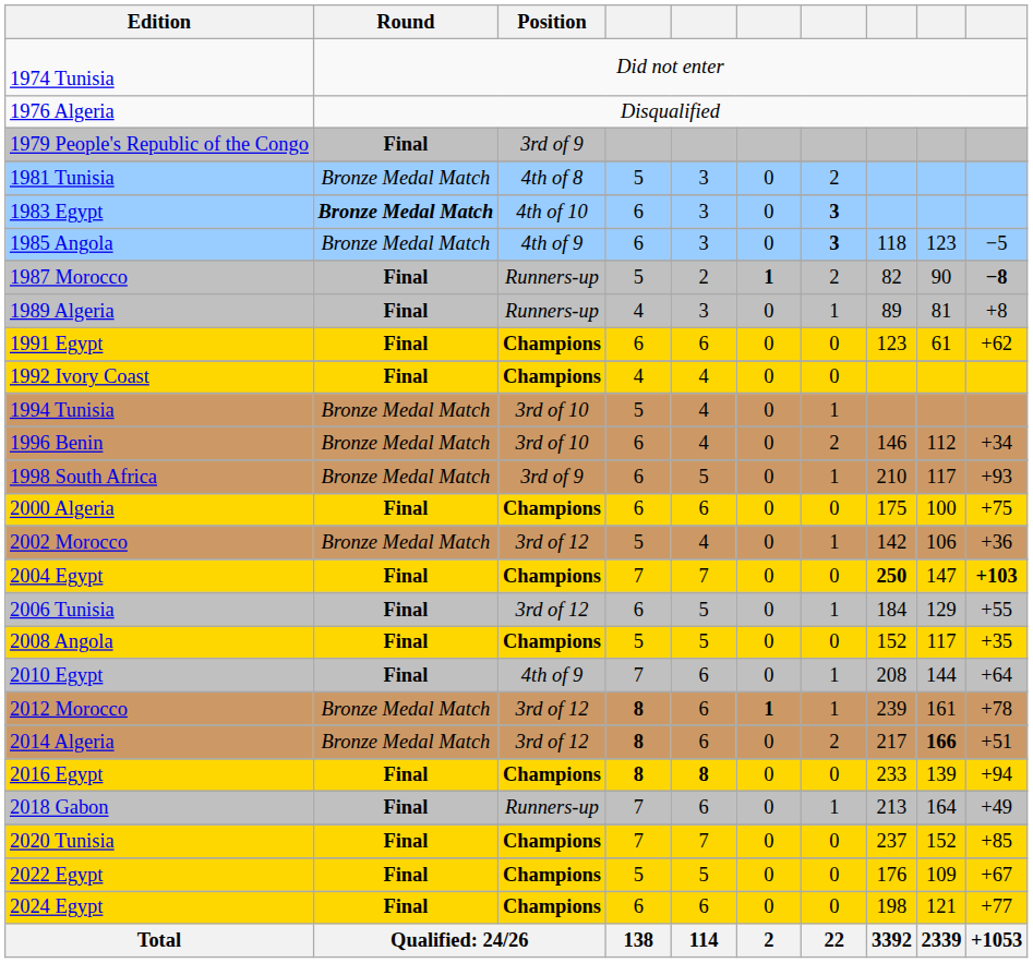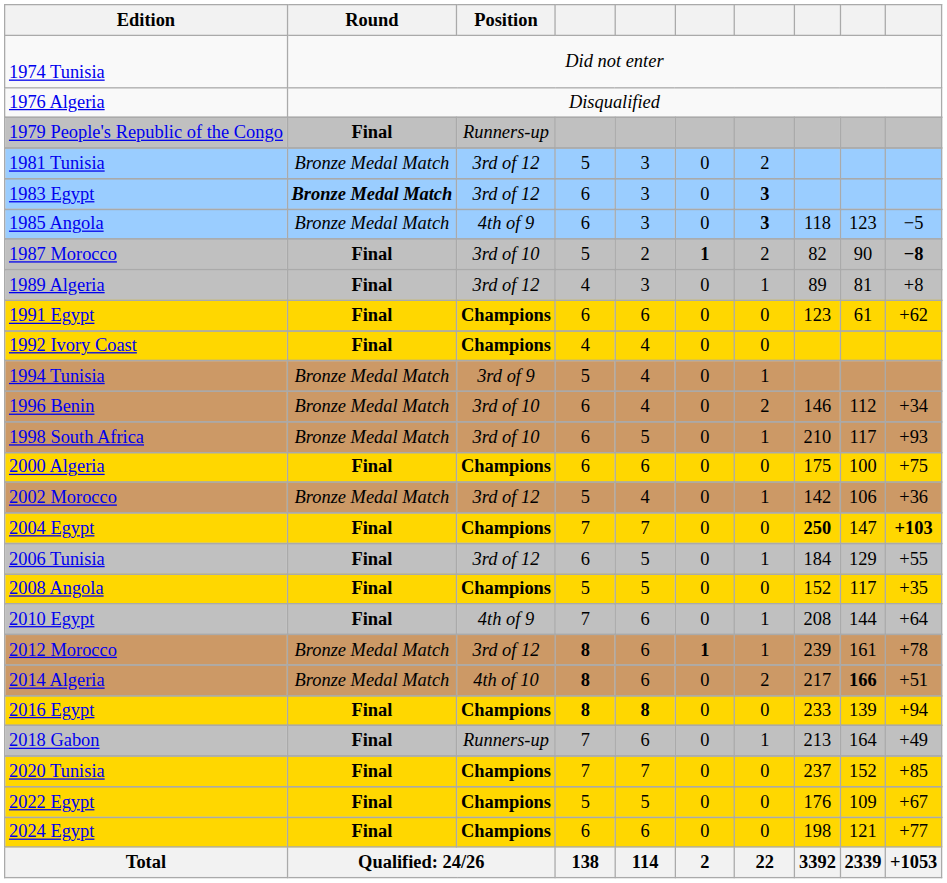 <table class="wikitable sortable" style="text-align: center;font-size:90%;">
 <tr>
 <th scope="col">Edition</th>
 <th scope="col">Round</th>
 <th scope="col">Position</th>
 <th scope="col" width="40"></th>
 <th scope="col" width="40"></th>
 <th scope="col" width="40"></th>
 <th scope="col" width="40"></th>
 <th></th>
 <th></th>
 <th></th>
 </tr>
 <tr>
 <td style="text-align: left;"><br> <a href='#'>1974 Tunisia</a></td>
 <td colspan="9"><em>Did not enter</em></td>
 </tr>
 <tr>
 <td style="text-align: left;"> <a href='#'>1976 Algeria</a></td>
 <td colspan="9"><em>Disqualified</em></td>
 </tr>
 <tr>
 </tr>
 <tr bgcolor=silver>
 <td style="text-align: left;"> <a href='#'>1979 People's Republic of the Congo</a></td>
 <td><strong>Final</strong></td>
-<td><em>3rd of 9</em></td>
+<td><em>Runners-up</em></td>
 <td></td>
 <td></td>
 <td></td>
 <td></td>
 <td></td>
 <td></td>
 <td></td>
 </tr>
 <tr>
 </tr>
 <tr bgcolor="#9acdff">
 <td style="text-align: left;"> <a href='#'>1981 Tunisia</a></td>
 <td><em>Bronze Medal Match</em></td>
-<td><em>4th of 8</em></td>
+<td><em>3rd of 12</em></td>
 <td>5</td>
 <td>3</td>
 <td>0</td>
 <td>2</td>
 <td></td>
 <td></td>
 <td></td>
 </tr>
 <tr>
 </tr>
 <tr bgcolor="#9acdff">
 <td style="text-align: left;"> <a href='#'>1983 Egypt</a></td>
 <td><strong><em>Bronze Medal Match</em></strong></td>
-<td><em>4th of 10</em></td>
+<td><em>3rd of 12</em></td>
 <td>6</td>
 <td>3</td>
 <td>0</td>
 <td><strong>3</strong></td>
 <td></td>
 <td></td>
 <td></td>
 </tr>
 <tr>
 </tr>
 <tr bgcolor="#9acdff">
 <td style="text-align: left;"> <a href='#'>1985 Angola</a></td>
 <td><em>Bronze Medal Match</em></td>
 <td><em>4th of 9</em></td>
 <td>6</td>
 <td>3</td>
 <td>0</td>
 <td><strong>3</strong></td>
 <td>118</td>
 <td>123</td>
 <td>−5</td>
 </tr>
 <tr>
 </tr>
 <tr bgcolor=silver>
 <td style="text-align: left;"> <a href='#'>1987 Morocco</a></td>
 <td><strong>Final</strong></td>
-<td><em>Runners-up</em></td>
+<td><em>3rd of 10</em></td>
 <td>5</td>
 <td>2</td>
 <td><strong>1</strong></td>
 <td>2</td>
 <td>82</td>
 <td>90</td>
 <td><strong>−8</strong></td>
 </tr>
 <tr>
 </tr>
 <tr bgcolor=silver>
 <td style="text-align: left;"> <a href='#'>1989 Algeria</a></td>
 <td><strong>Final</strong></td>
-<td><em>Runners-up</em></td>
+<td><em>3rd of 12</em></td>
 <td>4</td>
 <td>3</td>
 <td>0</td>
 <td>1</td>
 <td>89</td>
 <td>81</td>
 <td>+8</td>
 </tr>
 <tr>
 </tr>
 <tr bgcolor=gold>
 <td style="text-align: left;"> <a href='#'>1991 Egypt</a></td>
 <td><strong>Final</strong></td>
 <td><strong>Champions</strong></td>
 <td>6</td>
 <td>6</td>
 <td>0</td>
 <td>0</td>
 <td>123</td>
 <td>61</td>
 <td>+62</td>
 </tr>
 <tr>
 </tr>
 <tr bgcolor=gold>
 <td style="text-align: left;"> <a href='#'>1992 Ivory Coast</a></td>
 <td><strong>Final</strong></td>
 <td><strong>Champions</strong></td>
 <td>4</td>
 <td>4</td>
 <td>0</td>
 <td>0</td>
 <td></td>
 <td></td>
 <td></td>
 </tr>
 <tr>
 </tr>
 <tr bgcolor="#cc9966">
 <td style="text-align: left;"> <a href='#'>1994 Tunisia</a></td>
 <td><em>Bronze Medal Match</em></td>
-<td><em>3rd of 10</em></td>
+<td><em>3rd of 9</em></td>
 <td>5</td>
 <td>4</td>
 <td>0</td>
 <td>1</td>
 <td></td>
 <td></td>
 <td></td>
 </tr>
 <tr>
 </tr>
 <tr bgcolor="#cc9966">
 <td style="text-align: left;"> <a href='#'>1996 Benin</a></td>
 <td><em>Bronze Medal Match</em></td>
 <td><em>3rd of 10</em></td>
 <td>6</td>
 <td>4</td>
 <td>0</td>
 <td>2</td>
 <td>146</td>
 <td>112</td>
 <td>+34</td>
 </tr>
 <tr>
 </tr>
 <tr bgcolor="#cc9966">
 <td style="text-align: left;"> <a href='#'>1998 South Africa</a></td>
 <td><em>Bronze Medal Match</em></td>
-<td><em>3rd of 9</em></td>
+<td><em>3rd of 10</em></td>
 <td>6</td>
 <td>5</td>
 <td>0</td>
 <td>1</td>
 <td>210</td>
 <td>117</td>
 <td>+93</td>
 </tr>
 <tr>
 </tr>
 <tr bgcolor=gold>
 <td style="text-align: left;"> <a href='#'>2000 Algeria</a></td>
 <td><strong>Final</strong></td>
 <td><strong>Champions</strong></td>
 <td>6</td>
 <td>6</td>
 <td>0</td>
 <td>0</td>
 <td>175</td>
 <td>100</td>
 <td>+75</td>
 </tr>
 <tr>
 </tr>
 <tr bgcolor="#cc9966">
 <td style="text-align: left;"> <a href='#'>2002 Morocco</a></td>
 <td><em>Bronze Medal Match</em></td>
 <td><em>3rd of 12</em></td>
 <td>5</td>
 <td>4</td>
 <td>0</td>
 <td>1</td>
 <td>142</td>
 <td>106</td>
 <td>+36</td>
 </tr>
 <tr>
 </tr>
 <tr bgcolor=gold>
 <td style="text-align: left;"> <a href='#'>2004 Egypt</a></td>
 <td><strong>Final</strong></td>
 <td><strong>Champions</strong></td>
 <td>7</td>
 <td>7</td>
 <td>0</td>
 <td>0</td>
 <td><strong>250</strong></td>
 <td>147</td>
 <td><strong>+103</strong></td>
 </tr>
 <tr>
 </tr>
 <tr bgcolor=silver>
 <td style="text-align: left;"> <a href='#'>2006 Tunisia</a></td>
 <td><strong>Final</strong></td>
 <td><em>3rd of 12</em></td>
 <td>6</td>
 <td>5</td>
 <td>0</td>
 <td>1</td>
 <td>184</td>
 <td>129</td>
 <td>+55</td>
 </tr>
 <tr>
 </tr>
 <tr bgcolor=gold>
 <td style="text-align: left;"> <a href='#'>2008 Angola</a></td>
 <td><strong>Final</strong></td>
 <td><strong>Champions</strong></td>
 <td>5</td>
 <td>5</td>
 <td>0</td>
 <td>0</td>
 <td>152</td>
 <td>117</td>
 <td>+35</td>
 </tr>
 <tr>
 </tr>
 <tr bgcolor=silver>
 <td style="text-align: left;"> <a href='#'>2010 Egypt</a></td>
 <td><strong>Final</strong></td>
 <td><em>4th of 9</em></td>
 <td>7</td>
 <td>6</td>
 <td>0</td>
 <td>1</td>
 <td>208</td>
 <td>144</td>
 <td>+64</td>
 </tr>
 <tr>
 </tr>
 <tr bgcolor="#cc9966">
 <td style="text-align: left;"> <a href='#'>2012 Morocco</a></td>
 <td><em>Bronze Medal Match</em></td>
 <td><em>3rd of 12</em></td>
 <td><strong>8</strong></td>
 <td>6</td>
 <td><strong>1</strong></td>
 <td>1</td>
 <td>239</td>
 <td>161</td>
 <td>+78</td>
 </tr>
 <tr>
 </tr>
 <tr bgcolor="#cc9966">
 <td style="text-align: left;"> <a href='#'>2014 Algeria</a></td>
 <td><em>Bronze Medal Match</em></td>
-<td><em>3rd of 12</em></td>
+<td><em>4th of 10</em></td>
 <td><strong>8</strong></td>
 <td>6</td>
 <td>0</td>
 <td>2</td>
 <td>217</td>
 <td><strong>166</strong></td>
 <td>+51</td>
 </tr>
 <tr>
 </tr>
 <tr bgcolor=gold>
 <td style="text-align: left;"> <a href='#'>2016 Egypt</a></td>
 <td><strong>Final</strong></td>
 <td><strong>Champions</strong></td>
 <td><strong>8</strong></td>
 <td><strong>8</strong></td>
 <td>0</td>
 <td>0</td>
 <td>233</td>
 <td>139</td>
 <td>+94</td>
 </tr>
 <tr>
 </tr>
 <tr bgcolor=silver>
 <td style="text-align: left;"> <a href='#'>2018 Gabon</a></td>
 <td><strong>Final</strong></td>
 <td><em>Runners-up</em></td>
 <td>7</td>
 <td>6</td>
 <td>0</td>
 <td>1</td>
 <td>213</td>
 <td>164</td>
 <td>+49</td>
 </tr>
 <tr>
 </tr>
 <tr bgcolor=gold>
 <td style="text-align: left;"> <a href='#'>2020 Tunisia</a></td>
 <td><strong>Final</strong></td>
 <td><strong>Champions</strong></td>
 <td>7</td>
 <td>7</td>
 <td>0</td>
 <td>0</td>
 <td>237</td>
 <td>152</td>
 <td>+85</td>
 </tr>
 <tr>
 </tr>
 <tr bgcolor=gold>
 <td style="text-align: left;"> <a href='#'>2022 Egypt</a></td>
 <td><strong>Final</strong></td>
 <td><strong>Champions</strong></td>
 <td>5</td>
 <td>5</td>
 <td>0</td>
 <td>0</td>
 <td>176</td>
 <td>109</td>
 <td>+67</td>
 </tr>
 <tr>
 </tr>
 <tr bgcolor=gold>
 <td style="text-align: left;"> <a href='#'>2024 Egypt</a></td>
 <td><strong>Final</strong></td>
 <td><strong>Champions</strong></td>
 <td>6</td>
 <td>6</td>
 <td>0</td>
 <td>0</td>
 <td>198</td>
 <td>121</td>
 <td>+77</td>
 </tr>
 <tr>
 <th>Total</th>
 <th colspan="2">Qualified: 24/26</th>
 <th>138</th>
 <th>114</th>
 <th>2</th>
 <th>22</th>
 <th>3392</th>
 <th>2339</th>
 <th>+1053</th>
 </tr>
 </table>
